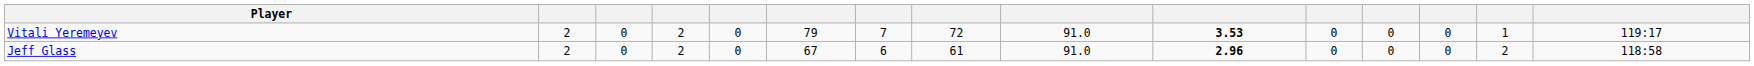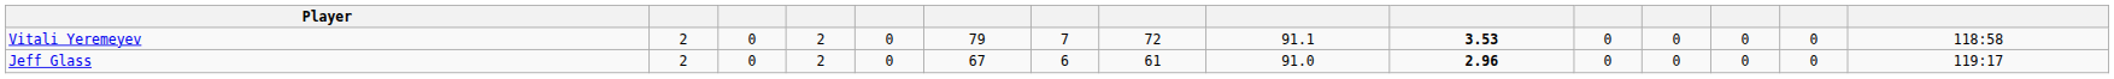 <table class="wikitable sortable" style="width:100%; text-align:center;">
 <tr align=center>
 <th>Player</th>
 <th></th>
 <th></th>
 <th></th>
 <th></th>
 <th></th>
 <th></th>
 <th></th>
 <th></th>
 <th></th>
 <th></th>
 <th></th>
 <th></th>
 <th></th>
 <th></th>
 </tr>
 <tr align=center>
 <td align=left><a href='#'>Vitali Yeremeyev</a></td>
 <td>2</td>
 <td>0</td>
 <td>2</td>
 <td>0</td>
 <td>79</td>
 <td>7</td>
 <td>72</td>
-<td>91.0</td>
+<td>91.1</td>
 <td><strong>3.53</strong></td>
 <td>0</td>
 <td>0</td>
 <td>0</td>
-<td>1</td>
-<td>119:17</td>
+<td>0</td>
+<td>118:58</td>
 </tr>
 <tr align=center>
 <td align=left><a href='#'>Jeff Glass</a></td>
 <td>2</td>
 <td>0</td>
 <td>2</td>
 <td>0</td>
 <td>67</td>
 <td>6</td>
 <td>61</td>
 <td>91.0</td>
 <td><strong>2.96</strong></td>
 <td>0</td>
 <td>0</td>
 <td>0</td>
-<td>2</td>
-<td>118:58</td>
+<td>0</td>
+<td>119:17</td>
 </tr>
 </table>
